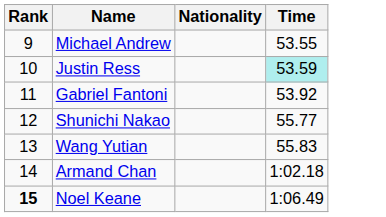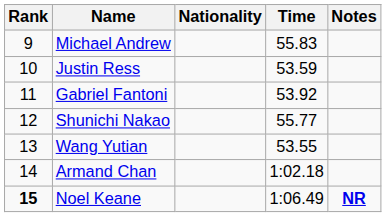 <table class="wikitable sortable" style="text-align:center">
 <tr>
 <th>Rank</th>
 <th>Name</th>
 <th>Nationality</th>
 <th>Time</th>
+<th>Notes</th>
 </tr>
 <tr>
 <td>9</td>
 <td align=left><a href='#'>Michael Andrew</a></td>
 <td align=left></td>
-<td>53.55</td>
+<td>55.83</td>
+<td></td>
 </tr>
 <tr>
 <td>10</td>
 <td align=left><a href='#'>Justin Ress</a></td>
 <td align=left></td>
-<td style="background: paleturquoise;">53.59</td>
+<td>53.59</td>
+<td></td>
 </tr>
 <tr>
 <td>11</td>
 <td align=left><a href='#'>Gabriel Fantoni</a></td>
 <td align=left></td>
 <td>53.92</td>
+<td></td>
 </tr>
 <tr>
 <td>12</td>
 <td align=left><a href='#'>Shunichi Nakao</a></td>
 <td align=left></td>
 <td>55.77</td>
+<td></td>
 </tr>
 <tr>
 <td>13</td>
 <td align=left><a href='#'>Wang Yutian</a></td>
 <td align=left></td>
-<td>55.83</td>
+<td>53.55</td>
+<td></td>
 </tr>
 <tr>
 <td>14</td>
 <td align=left><a href='#'>Armand Chan</a></td>
 <td align=left></td>
 <td>1:02.18</td>
+<td></td>
 </tr>
 <tr>
 <td><strong>15</strong></td>
 <td align=left><a href='#'>Noel Keane</a></td>
 <td align=left></td>
 <td>1:06.49</td>
+<td><strong><a href='#'>NR</a></strong></td>
 </tr>
 </table>
